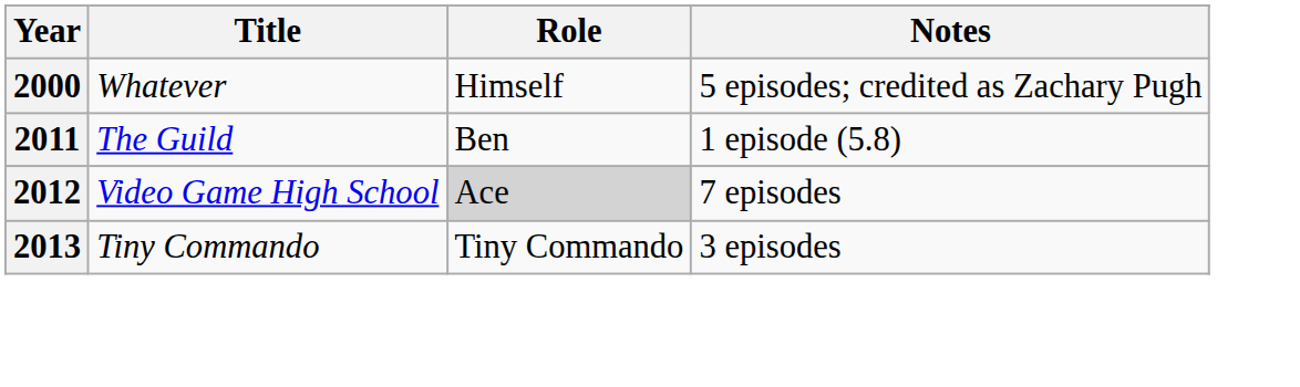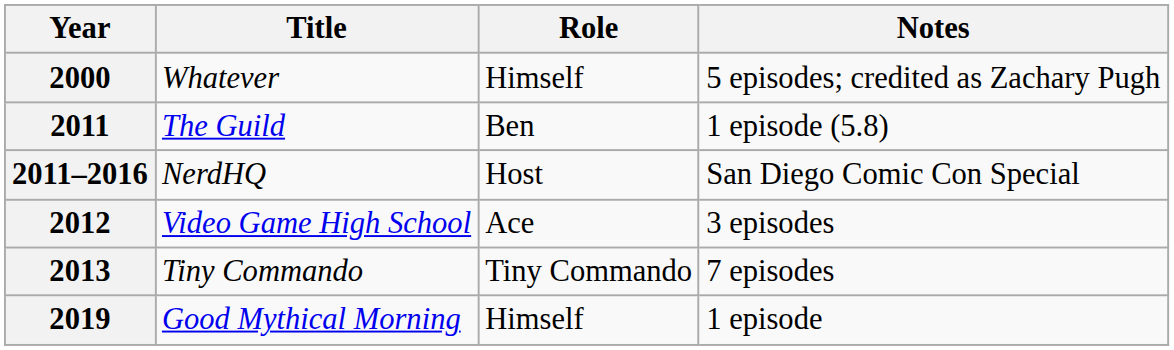 <table class="wikitable sortable plainrowheaders">
 <tr>
 <th scope="col">Year</th>
 <th scope="col">Title</th>
 <th scope="col">Role</th>
 <th scope="col" class="unsortable">Notes</th>
 </tr>
 <tr>
 <th scope="row">2000</th>
 <td><em>Whatever</em></td>
 <td>Himself</td>
 <td>5 episodes; credited as Zachary Pugh</td>
 </tr>
 <tr>
 <th scope="row">2011</th>
 <td><em><a href='#'>The Guild</a></em></td>
 <td>Ben</td>
 <td>1 episode (5.8)</td>
 </tr>
 <tr>
+<th scope="row">2011–2016</th>
+<td><em>NerdHQ</em></td>
+<td>Host</td>
+<td>San Diego Comic Con Special</td>
+</tr>
+<tr>
 <th scope="row">2012</th>
 <td><em><a href='#'>Video Game High School</a></em></td>
-<td style="background: lightgrey;">Ace</td>
-<td>7 episodes</td>
+<td>Ace</td>
+<td>3 episodes</td>
 </tr>
 <tr>
 <th scope="row">2013</th>
 <td><em>Tiny Commando</em></td>
 <td>Tiny Commando</td>
-<td>3 episodes</td>
+<td>7 episodes</td>
+</tr>
+<tr>
+<th scope="row">2019</th>
+<td><em><a href='#'>Good Mythical Morning</a></em></td>
+<td>Himself</td>
+<td>1 episode</td>
 </tr>
 </table>
